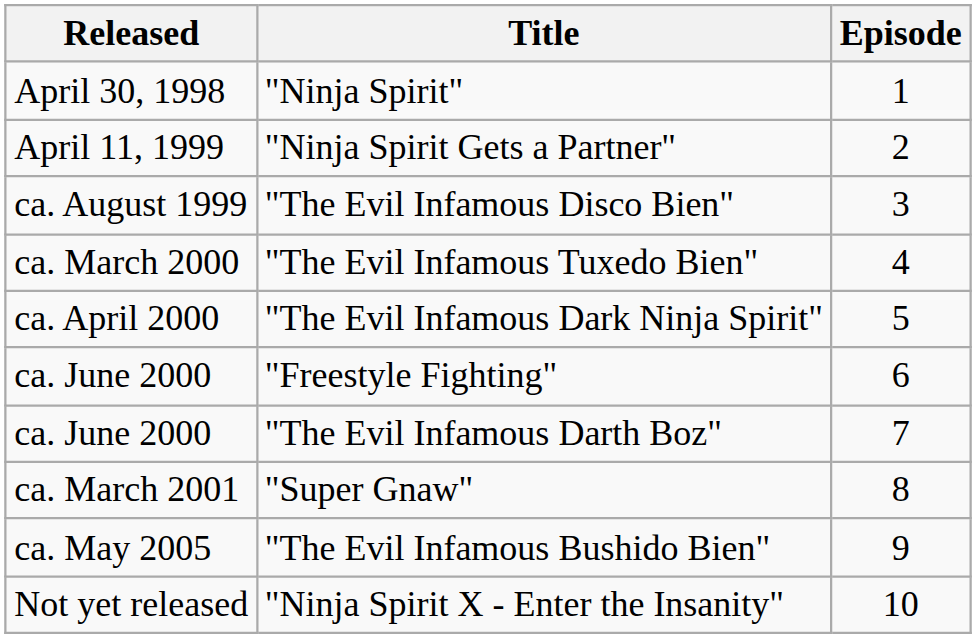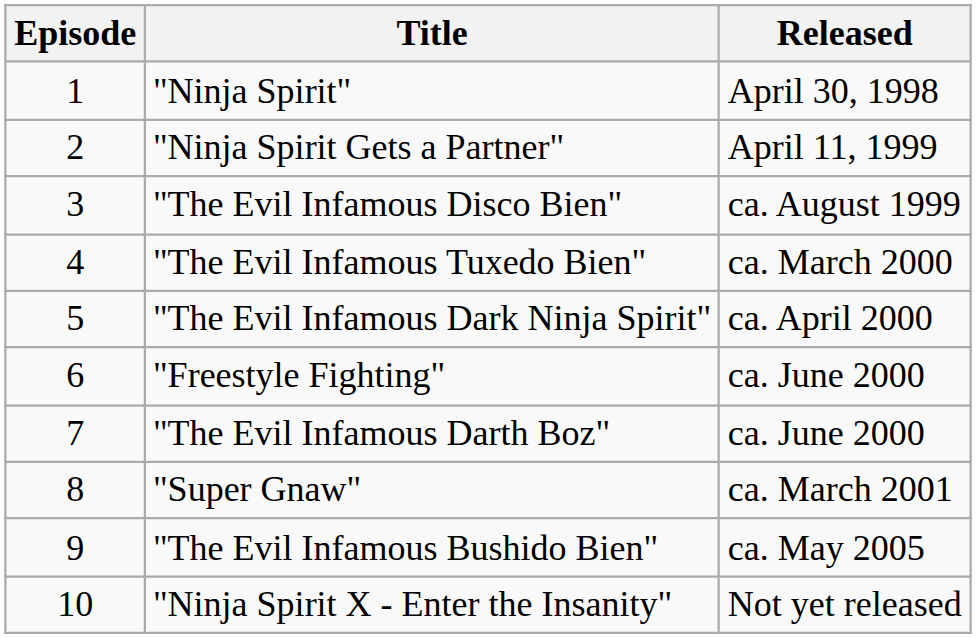 <table class="wikitable" style="margin: 1em auto 1em auto">
 <tr>
+<th>Episode</th>
+<th>Title</th>
 <th>Released</th>
-<th>Title</th>
-<th>Episode</th>
 </tr>
 <tr>
+<td align="center">1</td>
+<td>"Ninja Spirit"</td>
 <td>April 30, 1998</td>
-<td>"Ninja Spirit"</td>
-<td align="center">1</td>
 </tr>
 <tr>
+<td align="center">2</td>
+<td>"Ninja Spirit Gets a Partner"</td>
 <td>April 11, 1999</td>
-<td>"Ninja Spirit Gets a Partner"</td>
-<td align="center">2</td>
 </tr>
 <tr>
+<td align="center">3</td>
+<td>"The Evil Infamous Disco Bien"</td>
 <td>ca. August 1999</td>
-<td>"The Evil Infamous Disco Bien"</td>
-<td align="center">3</td>
 </tr>
 <tr>
+<td align="center">4</td>
+<td>"The Evil Infamous Tuxedo Bien"</td>
 <td>ca. March 2000</td>
-<td>"The Evil Infamous Tuxedo Bien"</td>
-<td align="center">4</td>
 </tr>
 <tr>
+<td align="center">5</td>
+<td>"The Evil Infamous Dark Ninja Spirit"</td>
 <td>ca. April 2000</td>
-<td>"The Evil Infamous Dark Ninja Spirit"</td>
-<td align="center">5</td>
 </tr>
 <tr>
+<td align="center">6</td>
+<td>"Freestyle Fighting"</td>
 <td>ca. June 2000</td>
-<td>"Freestyle Fighting"</td>
-<td align="center">6</td>
 </tr>
 <tr>
+<td align="center">7</td>
+<td>"The Evil Infamous Darth Boz"</td>
 <td>ca. June 2000</td>
-<td>"The Evil Infamous Darth Boz"</td>
-<td align="center">7</td>
 </tr>
 <tr>
+<td align="center">8</td>
+<td>"Super Gnaw"</td>
 <td>ca. March 2001</td>
-<td>"Super Gnaw"</td>
-<td align="center">8</td>
 </tr>
 <tr>
+<td align="center">9</td>
+<td>"The Evil Infamous Bushido Bien"</td>
 <td>ca. May 2005</td>
-<td>"The Evil Infamous Bushido Bien"</td>
-<td align="center">9</td>
 </tr>
 <tr>
+<td align="center">10</td>
+<td>"Ninja Spirit X - Enter the Insanity"</td>
 <td>Not yet released</td>
-<td>"Ninja Spirit X - Enter the Insanity"</td>
-<td align="center">10</td>
 </tr>
 </table>
